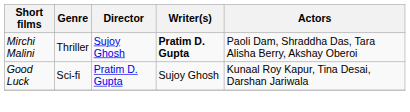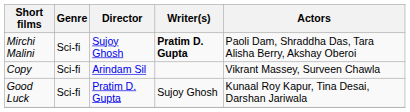 <table class="wikitable">
 <tr>
 <th>Short films</th>
 <th>Genre</th>
 <th>Director</th>
 <th>Writer(s)</th>
 <th>Actors</th>
 </tr>
 <tr>
 <td><em>Mirchi Malini</em></td>
-<td>Thriller</td>
+<td>Sci-fi</td>
 <td><a href='#'>Sujoy Ghosh</a></td>
 <td><strong>Pratim D. Gupta</strong></td>
 <td>Paoli Dam, Shraddha Das, Tara Alisha Berry, Akshay Oberoi</td>
+</tr>
+<tr>
+<td><em>Copy</em></td>
+<td>Sci-fi</td>
+<td><a href='#'>Arindam Sil</a></td>
+<td></td>
+<td>Vikrant Massey, Surveen Chawla</td>
 </tr>
 <tr>
 <td><em>Good Luck</em></td>
 <td>Sci-fi</td>
 <td><a href='#'>Pratim D. Gupta</a></td>
 <td>Sujoy Ghosh</td>
 <td>Kunaal Roy Kapur, Tina Desai, Darshan Jariwala</td>
 </tr>
 <tr>
 </tr>
 </table>
